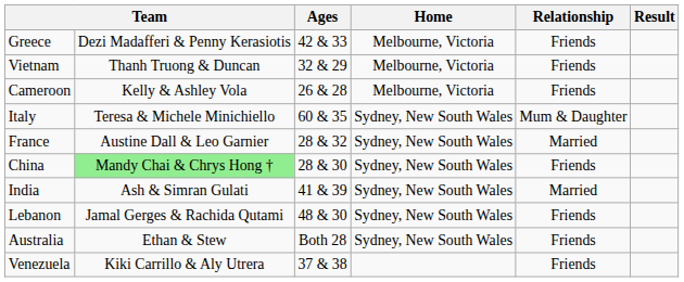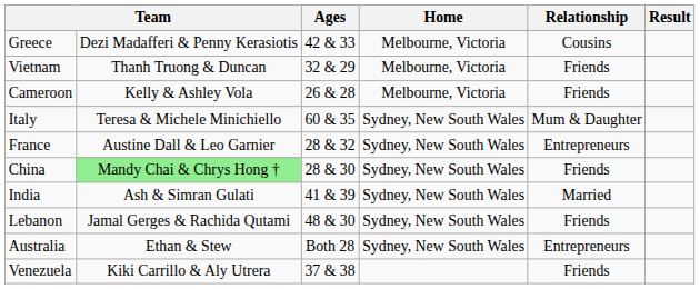 <table class="wikitable sortable" align="center" style="text-align:center; font-size:90%">
 <tr>
 <th colspan="2">Team</th>
 <th>Ages</th>
 <th>Home</th>
 <th>Relationship</th>
 <th>Result</th>
 </tr>
 <tr>
 <td align=left>Greece</td>
 <td>Dezi Madafferi & Penny Kerasiotis</td>
 <td>42 & 33</td>
 <td>Melbourne, Victoria</td>
-<td>Friends</td>
+<td>Cousins</td>
 <td style="text-align:left"></td>
 </tr>
 <tr>
 <td align=left>Vietnam</td>
 <td>Thanh Truong & Duncan</td>
 <td>32 & 29</td>
 <td>Melbourne, Victoria</td>
 <td>Friends</td>
 <td style="text-align:left"></td>
 </tr>
 <tr>
 <td align=left>Cameroon</td>
 <td>Kelly & Ashley Vola</td>
 <td>26 & 28</td>
 <td>Melbourne, Victoria</td>
 <td>Friends</td>
 <td style="text-align:left"></td>
 </tr>
 <tr>
 <td align=left>Italy</td>
 <td>Teresa & Michele Minichiello</td>
 <td>60 & 35</td>
 <td>Sydney, New South Wales</td>
 <td>Mum & Daughter</td>
 <td style="text-align:left"></td>
 </tr>
 <tr>
 <td align=left>France</td>
 <td>Austine Dall & Leo Garnier</td>
 <td>28 & 32</td>
 <td>Sydney, New South Wales</td>
-<td>Married</td>
+<td>Entrepreneurs</td>
 <td style="text-align:left"></td>
 </tr>
 <tr>
 <td align=left>China</td>
 <td style="background: lightgreen;">Mandy Chai & Chrys Hong †</td>
 <td>28 & 30</td>
 <td>Sydney, New South Wales</td>
 <td>Friends</td>
 <td style="text-align:left"></td>
 </tr>
 <tr>
 <td align=left>India</td>
 <td>Ash & Simran Gulati</td>
 <td>41 & 39</td>
 <td>Sydney, New South Wales</td>
 <td>Married</td>
 <td style="text-align:left"></td>
 </tr>
 <tr>
 <td align=left>Lebanon</td>
 <td>Jamal Gerges & Rachida Qutami</td>
 <td>48 & 30</td>
 <td>Sydney, New South Wales</td>
 <td>Friends</td>
 <td style="text-align:left"></td>
 </tr>
 <tr>
 <td align=left>Australia</td>
 <td>Ethan & Stew</td>
 <td>Both 28</td>
 <td>Sydney, New South Wales</td>
-<td>Friends</td>
+<td>Entrepreneurs</td>
 <td style="text-align:left"></td>
 </tr>
 <tr>
 <td align=left>Venezuela</td>
 <td>Kiki Carrillo & Aly Utrera</td>
 <td>37 & 38</td>
 <td></td>
 <td>Friends</td>
 <td style="text-align:left"></td>
 </tr>
 </table>
